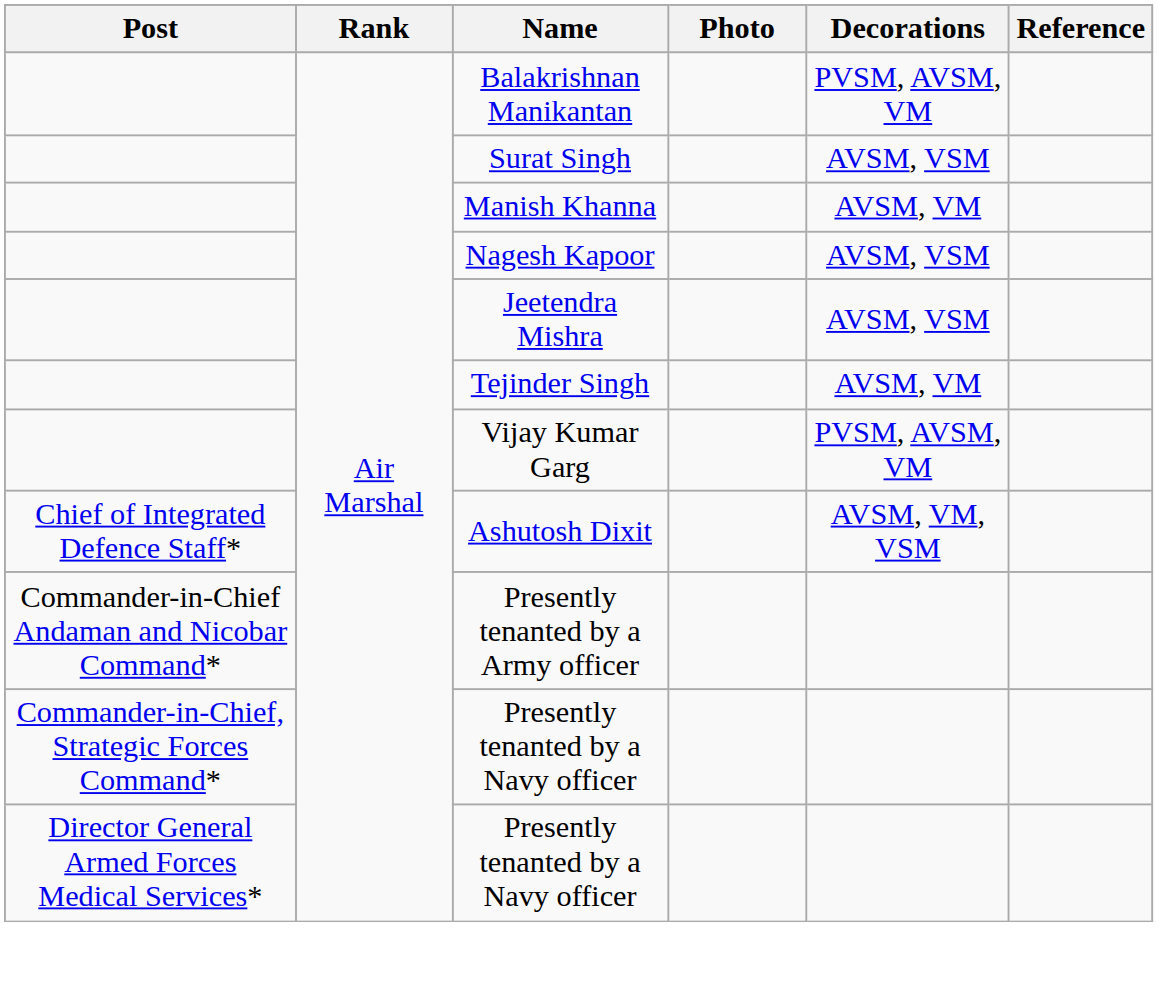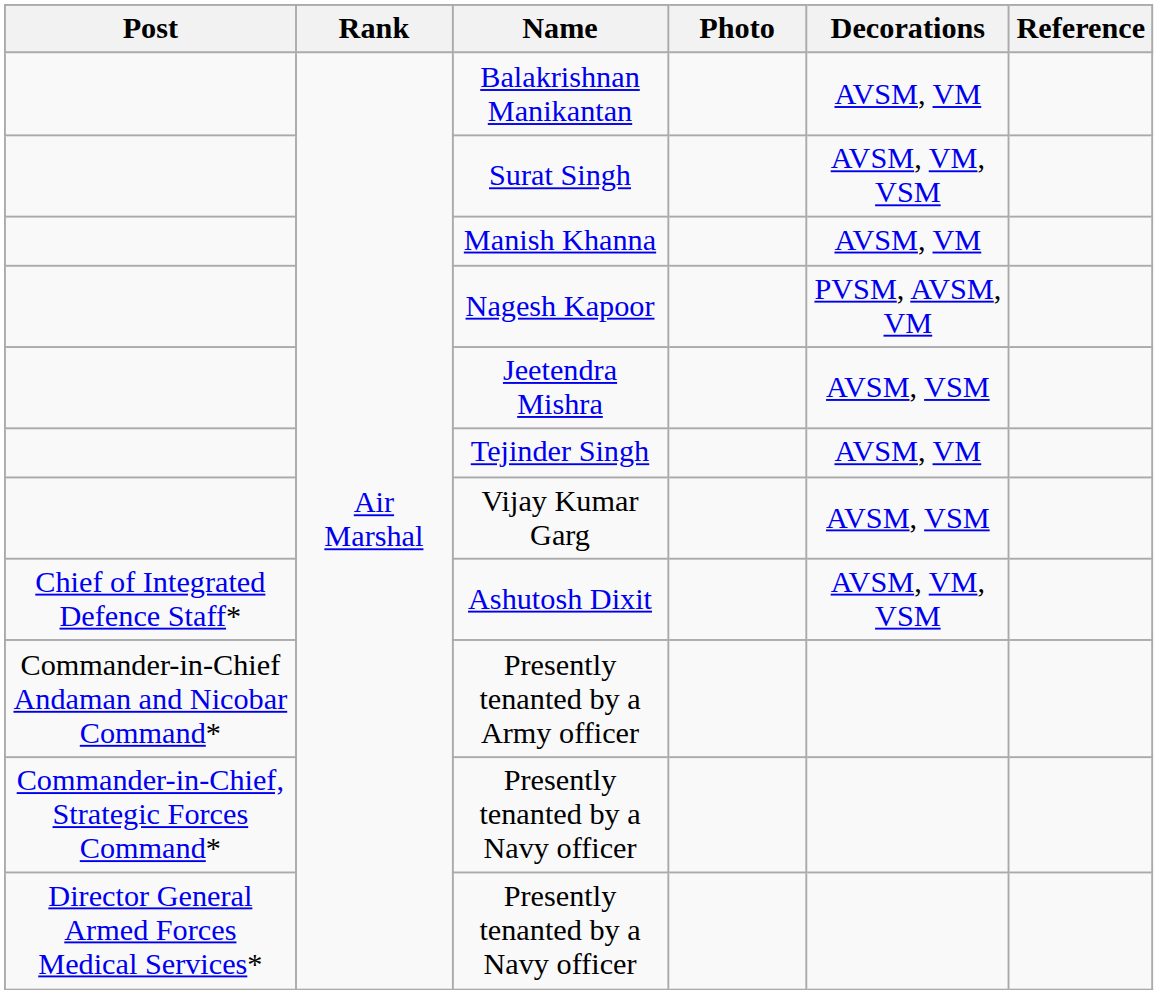 <table class="wikitable" style="text-align:center">
 <tr style="background:#ccc;">
 <th scope="col" style="width: 350px;">Post</th>
 <th scope="col" style="width: 150px;">Rank</th>
 <th scope="col" style="width: 180px;">Name</th>
 <th scope="col" style="width: 150px;">Photo</th>
 <th scope="col" style="width: 160px;">Decorations</th>
 <th scope="col" style="width: 5px;">Reference</th>
 </tr>
 <tr>
 <td></td>
 <td rowspan="11"><a href='#'>Air Marshal</a></td>
 <td><a href='#'>Balakrishnan Manikantan</a></td>
 <td></td>
-<td><a href='#'>PVSM</a>, <a href='#'>AVSM</a>, <a href='#'>VM</a></td>
+<td><a href='#'>AVSM</a>, <a href='#'>VM</a></td>
 <td></td>
 </tr>
 <tr>
 <td></td>
 <td><a href='#'>Surat Singh</a></td>
 <td></td>
-<td><a href='#'>AVSM</a>, <a href='#'>VSM</a></td>
+<td><a href='#'>AVSM</a>, <a href='#'>VM</a>, <a href='#'>VSM</a></td>
 <td></td>
 </tr>
 <tr>
 <td></td>
 <td><a href='#'>Manish Khanna</a></td>
 <td></td>
 <td><a href='#'>AVSM</a>, <a href='#'>VM</a></td>
 <td></td>
 </tr>
 <tr>
 <td></td>
 <td><a href='#'>Nagesh Kapoor</a></td>
 <td></td>
-<td><a href='#'>AVSM</a>, <a href='#'>VSM</a></td>
+<td><a href='#'>PVSM</a>, <a href='#'>AVSM</a>, <a href='#'>VM</a></td>
 <td></td>
 </tr>
 <tr>
 <td></td>
 <td><a href='#'>Jeetendra Mishra</a></td>
 <td></td>
 <td><a href='#'>AVSM</a>, <a href='#'>VSM</a></td>
 <td></td>
 </tr>
 <tr>
 <td></td>
 <td><a href='#'>Tejinder Singh</a></td>
 <td></td>
 <td><a href='#'>AVSM</a>, <a href='#'>VM</a></td>
 <td></td>
 </tr>
 <tr>
 <td></td>
 <td>Vijay Kumar Garg</td>
 <td></td>
-<td><a href='#'>PVSM</a>, <a href='#'>AVSM</a>, <a href='#'>VM</a></td>
+<td><a href='#'>AVSM</a>, <a href='#'>VSM</a></td>
 <td></td>
 </tr>
 <tr>
 <td><a href='#'>Chief of Integrated Defence Staff</a>*</td>
 <td><a href='#'>Ashutosh Dixit</a></td>
 <td></td>
 <td><a href='#'>AVSM</a>, <a href='#'>VM</a>, <a href='#'>VSM</a></td>
 <td></td>
 </tr>
 <tr>
 <td>Commander-in-Chief  <a href='#'>Andaman and Nicobar Command</a>*</td>
 <td>Presently tenanted by a Army officer</td>
 <td></td>
 <td></td>
 <td></td>
 </tr>
 <tr>
 <td><a href='#'>Commander-in-Chief, Strategic Forces Command</a>*</td>
 <td>Presently tenanted by a Navy officer</td>
 <td></td>
 <td></td>
 <td></td>
 </tr>
 <tr>
 <td><a href='#'>Director General Armed Forces Medical Services</a>*</td>
 <td>Presently tenanted by a Navy officer</td>
 <td></td>
 <td></td>
 </tr>
 </table>
